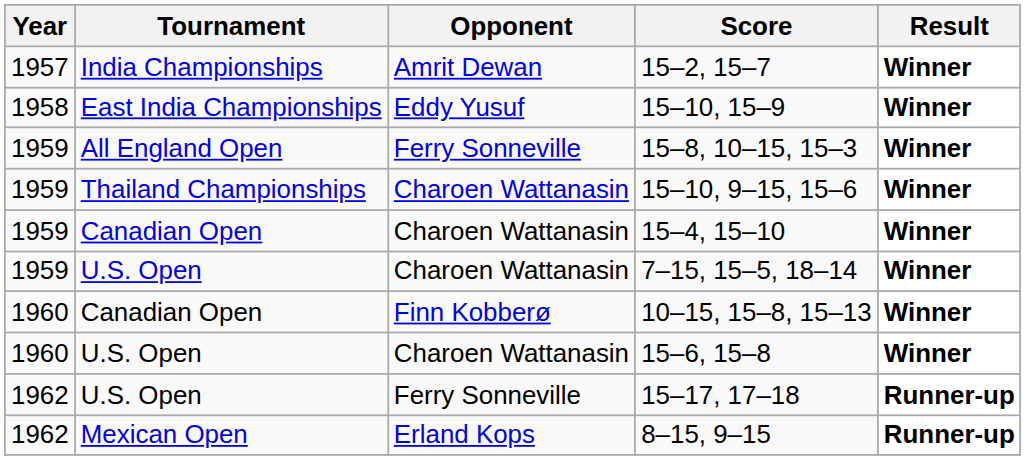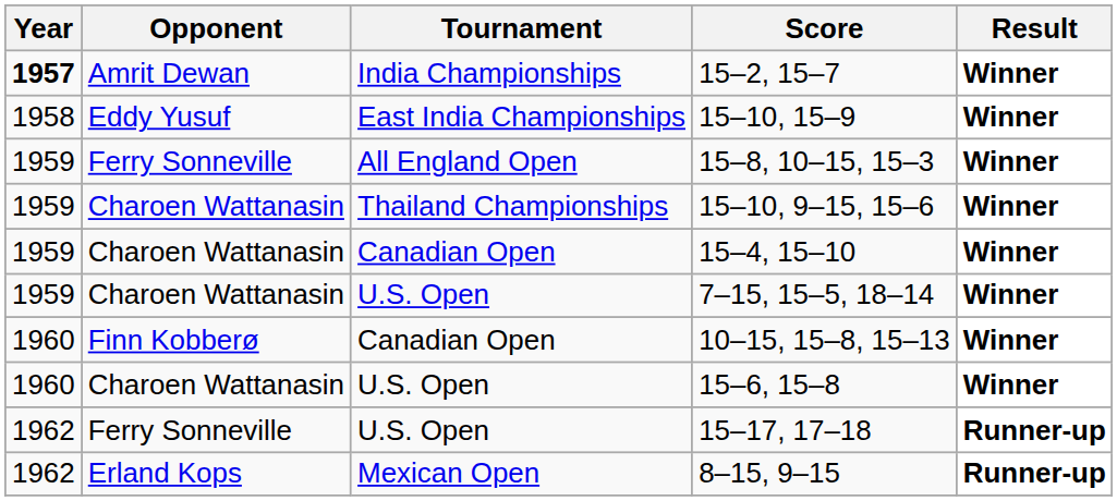 <table class="sortable wikitable" style="font-size: 90%;">
 <tr>
 <th>Year</th>
+<th>Opponent</th>
 <th>Tournament</th>
-<th>Opponent</th>
 <th>Score</th>
 <th>Result</th>
 </tr>
 <tr>
-<td align="center">1957</td>
+<td align="center"><strong>1957</strong></td>
+<td align="left"> <a href='#'>Amrit Dewan</a></td>
 <td align="left"><a href='#'>India Championships</a></td>
-<td align="left"> <a href='#'>Amrit Dewan</a></td>
 <td align="left">15–2, 15–7</td>
 <td style="text-align:left; background:white"> <strong>Winner</strong></td>
 </tr>
 <tr>
 <td align="center">1958</td>
+<td align="left"> <a href='#'>Eddy Yusuf</a></td>
 <td align="left"><a href='#'>East India Championships</a></td>
-<td align="left"> <a href='#'>Eddy Yusuf</a></td>
 <td align="left">15–10, 15–9</td>
 <td style="text-align:left; background:white"> <strong>Winner</strong></td>
 </tr>
 <tr>
 <td align="center">1959</td>
+<td align="left"> <a href='#'>Ferry Sonneville</a></td>
 <td align="left"><a href='#'>All England Open</a></td>
-<td align="left"> <a href='#'>Ferry Sonneville</a></td>
 <td align="left">15–8, 10–15, 15–3</td>
 <td style="text-align:left; background:white"> <strong>Winner</strong></td>
 </tr>
 <tr>
 <td align="center">1959</td>
+<td align="left"> <a href='#'>Charoen Wattanasin</a></td>
 <td align="left"><a href='#'>Thailand Championships</a></td>
-<td align="left"> <a href='#'>Charoen Wattanasin</a></td>
 <td align="left">15–10, 9–15, 15–6</td>
 <td style="text-align:left; background:white"> <strong>Winner</strong></td>
 </tr>
 <tr>
 <td align="center">1959</td>
+<td align="left"> Charoen Wattanasin</td>
 <td align="left"><a href='#'>Canadian Open</a></td>
-<td align="left"> Charoen Wattanasin</td>
 <td align="left">15–4, 15–10</td>
 <td style="text-align:left; background:white"> <strong>Winner</strong></td>
 </tr>
 <tr>
 <td align="center">1959</td>
+<td align="left"> Charoen Wattanasin</td>
 <td align="left"><a href='#'>U.S. Open</a></td>
-<td align="left"> Charoen Wattanasin</td>
 <td align="left">7–15, 15–5, 18–14</td>
 <td style="text-align:left; background:white"> <strong>Winner</strong></td>
 </tr>
 <tr>
 <td align="center">1960</td>
+<td align="left"> <a href='#'>Finn Kobberø</a></td>
 <td align="left">Canadian Open</td>
-<td align="left"> <a href='#'>Finn Kobberø</a></td>
 <td align="left">10–15, 15–8, 15–13</td>
 <td style="text-align:left; background:white"> <strong>Winner</strong></td>
 </tr>
 <tr>
 <td align="center">1960</td>
+<td align="left"> Charoen Wattanasin</td>
 <td align="left">U.S. Open</td>
-<td align="left"> Charoen Wattanasin</td>
 <td align="left">15–6, 15–8</td>
 <td style="text-align:left; background:white"> <strong>Winner</strong></td>
 </tr>
 <tr>
 <td align="center">1962</td>
+<td align="left"> Ferry Sonneville</td>
 <td align="left">U.S. Open</td>
-<td align="left"> Ferry Sonneville</td>
 <td align="left">15–17, 17–18</td>
 <td style="text-align:left; background:white"> <strong>Runner-up</strong></td>
 </tr>
 <tr>
 <td align="center">1962</td>
+<td align="left"> <a href='#'>Erland Kops</a></td>
 <td align="left"><a href='#'>Mexican Open</a></td>
-<td align="left"> <a href='#'>Erland Kops</a></td>
 <td align="left">8–15, 9–15</td>
 <td style="text-align:left; background:white"> <strong>Runner-up</strong></td>
 </tr>
 </table>
